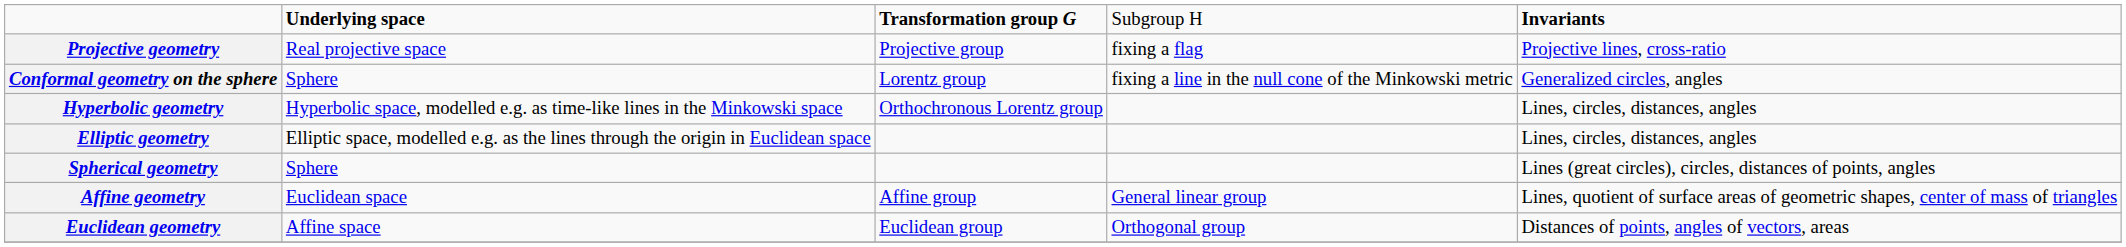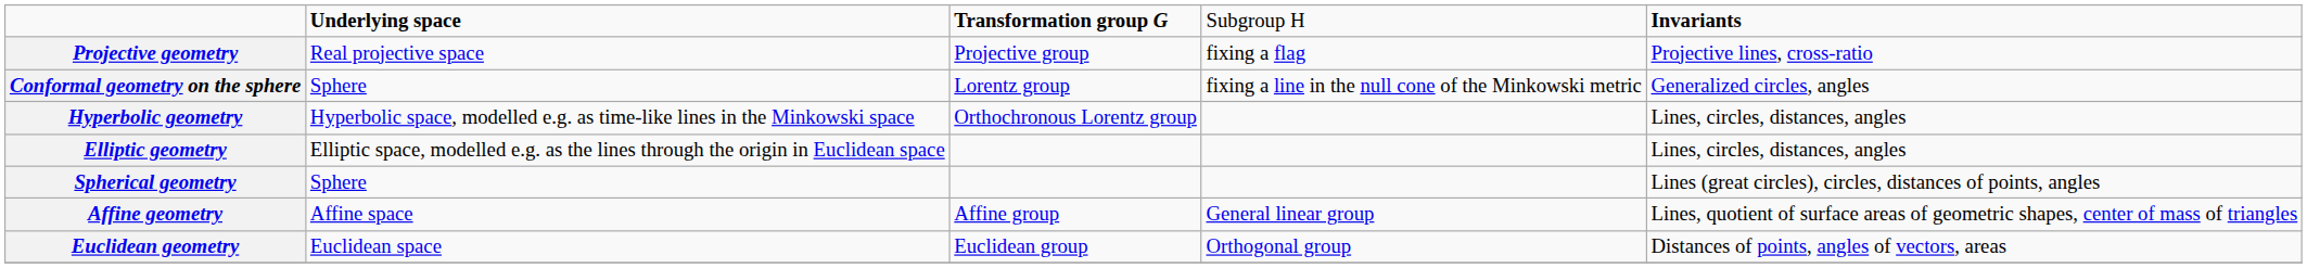 <table class="wikitable" border="1"; text-align:center; margin:.5em 0 .5em 1em;">
 <tr>
 <td></td>
 <td><strong>Underlying space</strong></td>
 <td><strong>Transformation group <em>G<strong><em></td>
 <td></strong>Subgroup </em>H</em></strong></td>
 <td><strong>Invariants</strong></td>
 </tr>
 <tr>
 <th><em><a href='#'>Projective geometry</a></em></th>
 <td><a href='#'>Real projective space</a></td>
 <td><a href='#'>Projective group</a></td>
 <td> fixing a <a href='#'>flag</a></td>
 <td><a href='#'>Projective lines</a>, <a href='#'>cross-ratio</a></td>
 </tr>
 <tr>
 <th><em><a href='#'>Conformal geometry</a> on the sphere</em></th>
 <td><a href='#'>Sphere</a></td>
 <td><a href='#'>Lorentz group</a></td>
 <td> fixing a <a href='#'>line</a> in the <a href='#'>null cone</a> of the Minkowski metric</td>
 <td><a href='#'>Generalized circles</a>, angles</td>
 </tr>
 <tr>
 <th><em><a href='#'>Hyperbolic geometry</a></em></th>
 <td><a href='#'>Hyperbolic space</a>, modelled e.g. as time-like lines in the <a href='#'>Minkowski space</a></td>
 <td><a href='#'>Orthochronous Lorentz group</a></td>
 <td></td>
 <td>Lines, circles, distances, angles</td>
 </tr>
 <tr>
 <th><em><a href='#'>Elliptic geometry</a></em></th>
 <td>Elliptic space, modelled e.g. as the lines through the origin in <a href='#'>Euclidean space</a></td>
 <td></td>
 <td></td>
 <td>Lines, circles, distances, angles</td>
 </tr>
 <tr>
 <th><em><a href='#'>Spherical geometry</a></em></th>
 <td><a href='#'>Sphere</a></td>
 <td></td>
 <td></td>
 <td>Lines (great circles), circles, distances of points, angles</td>
 </tr>
 <tr>
 <th><em><a href='#'>Affine geometry</a></em></th>
-<td><a href='#'>Euclidean space</a></td>
+<td><a href='#'>Affine space</a></td>
 <td><a href='#'>Affine group</a></td>
 <td><a href='#'>General linear group</a></td>
 <td>Lines, quotient of surface areas of geometric shapes, <a href='#'>center of mass</a> of <a href='#'>triangles</a></td>
 </tr>
 <tr>
 <th><em><a href='#'>Euclidean geometry</a></em></th>
-<td><a href='#'>Affine space</a></td>
+<td><a href='#'>Euclidean space</a></td>
 <td><a href='#'>Euclidean group</a></td>
 <td><a href='#'>Orthogonal group</a></td>
 <td>Distances of <a href='#'>points</a>, <a href='#'>angles</a> of <a href='#'>vectors</a>, areas</td>
 </tr>
 <tr>
 </tr>
 </table>
